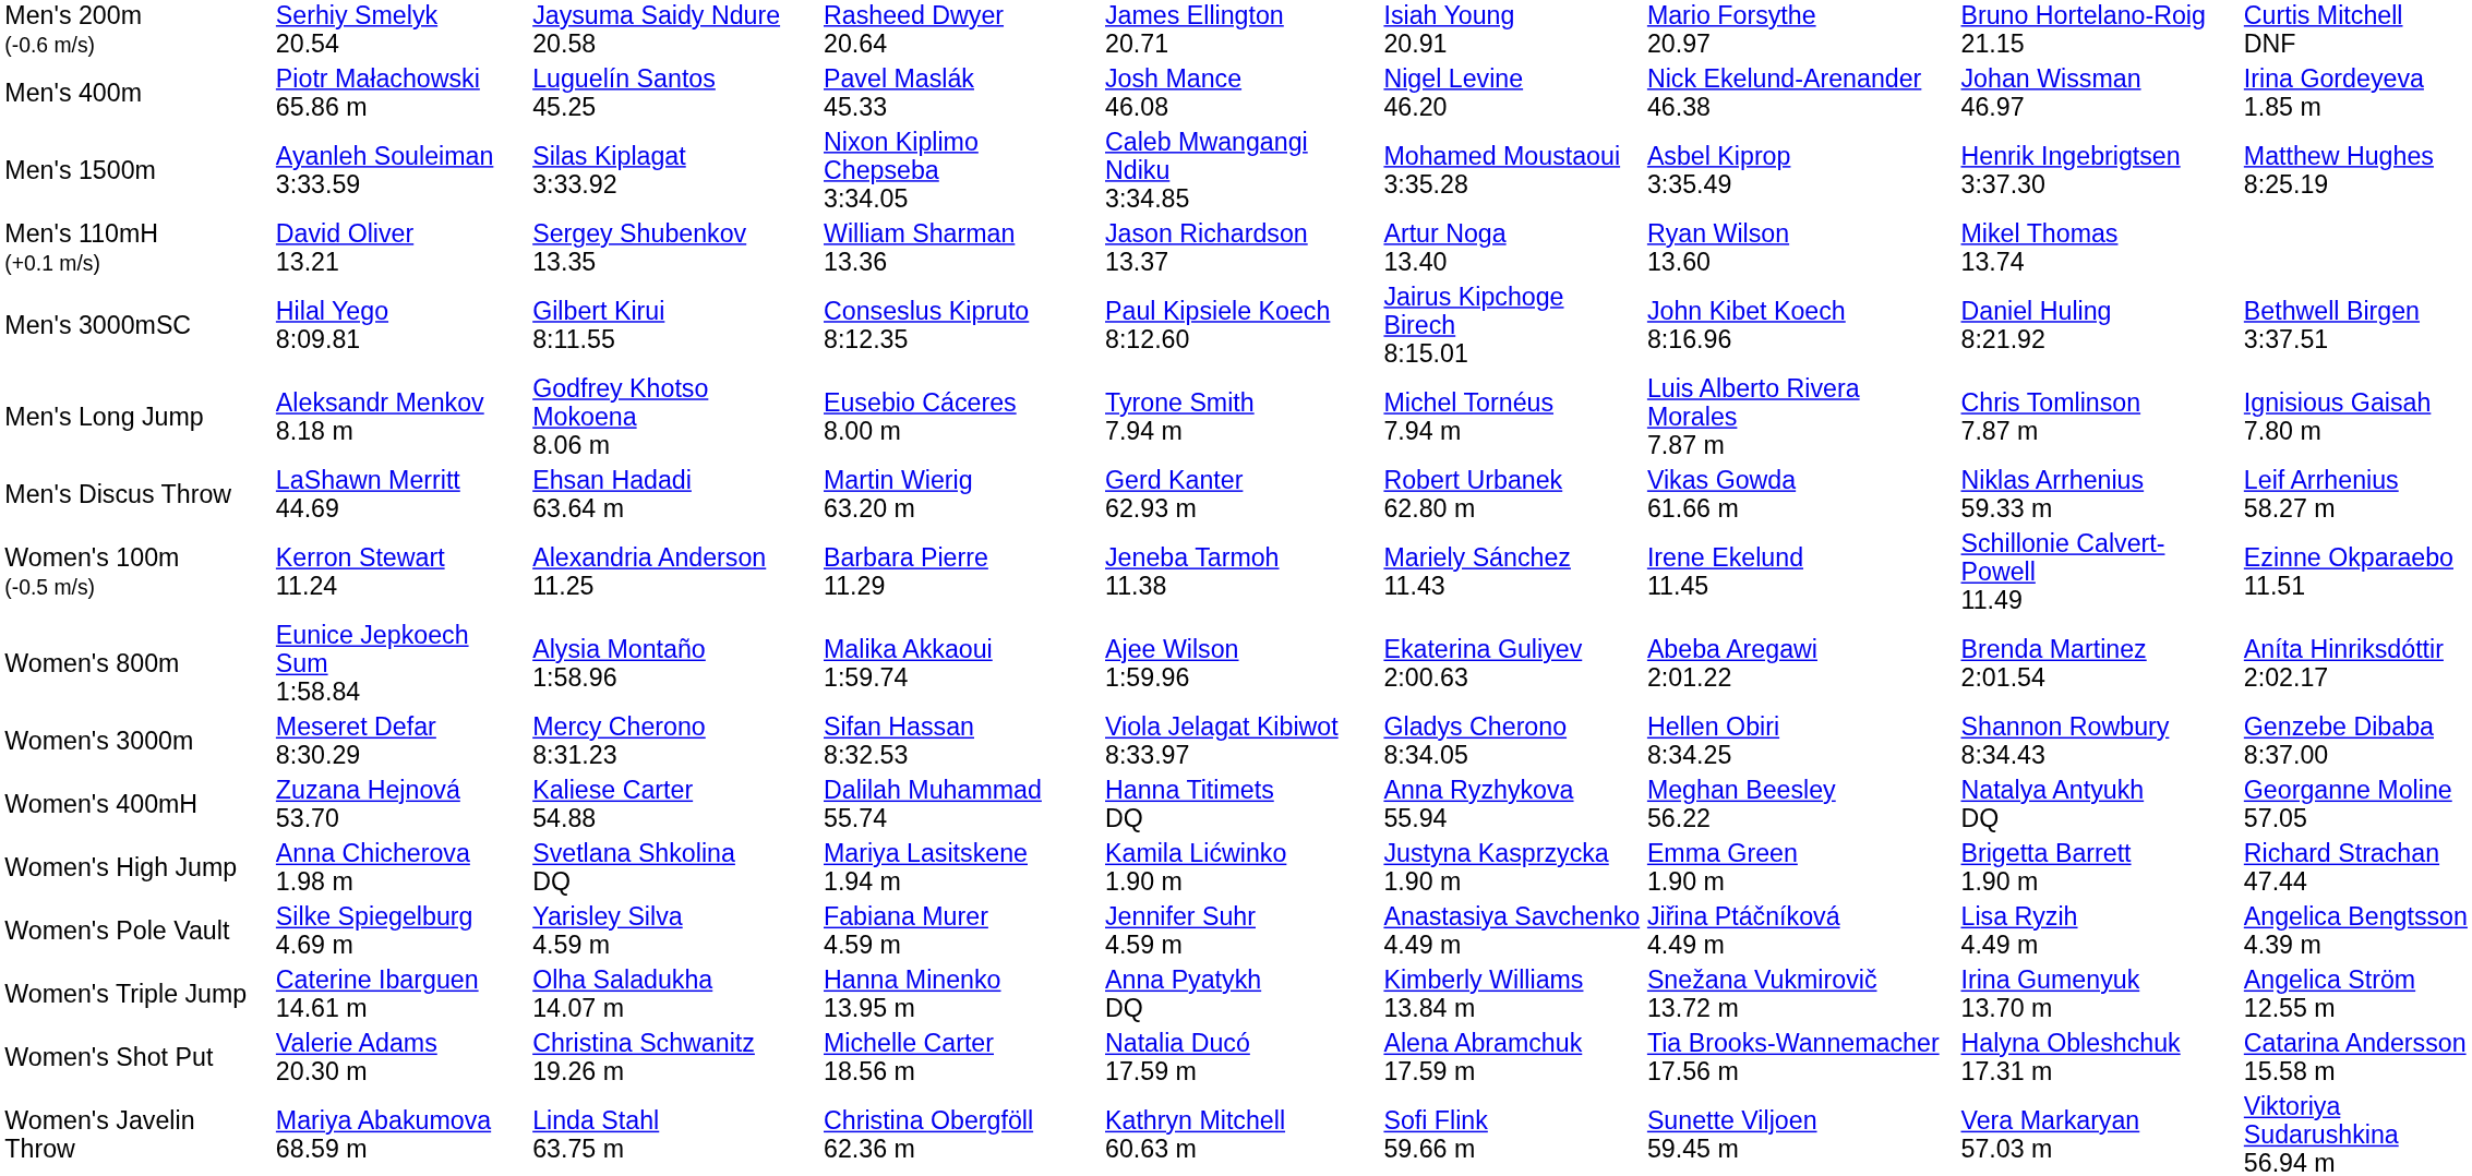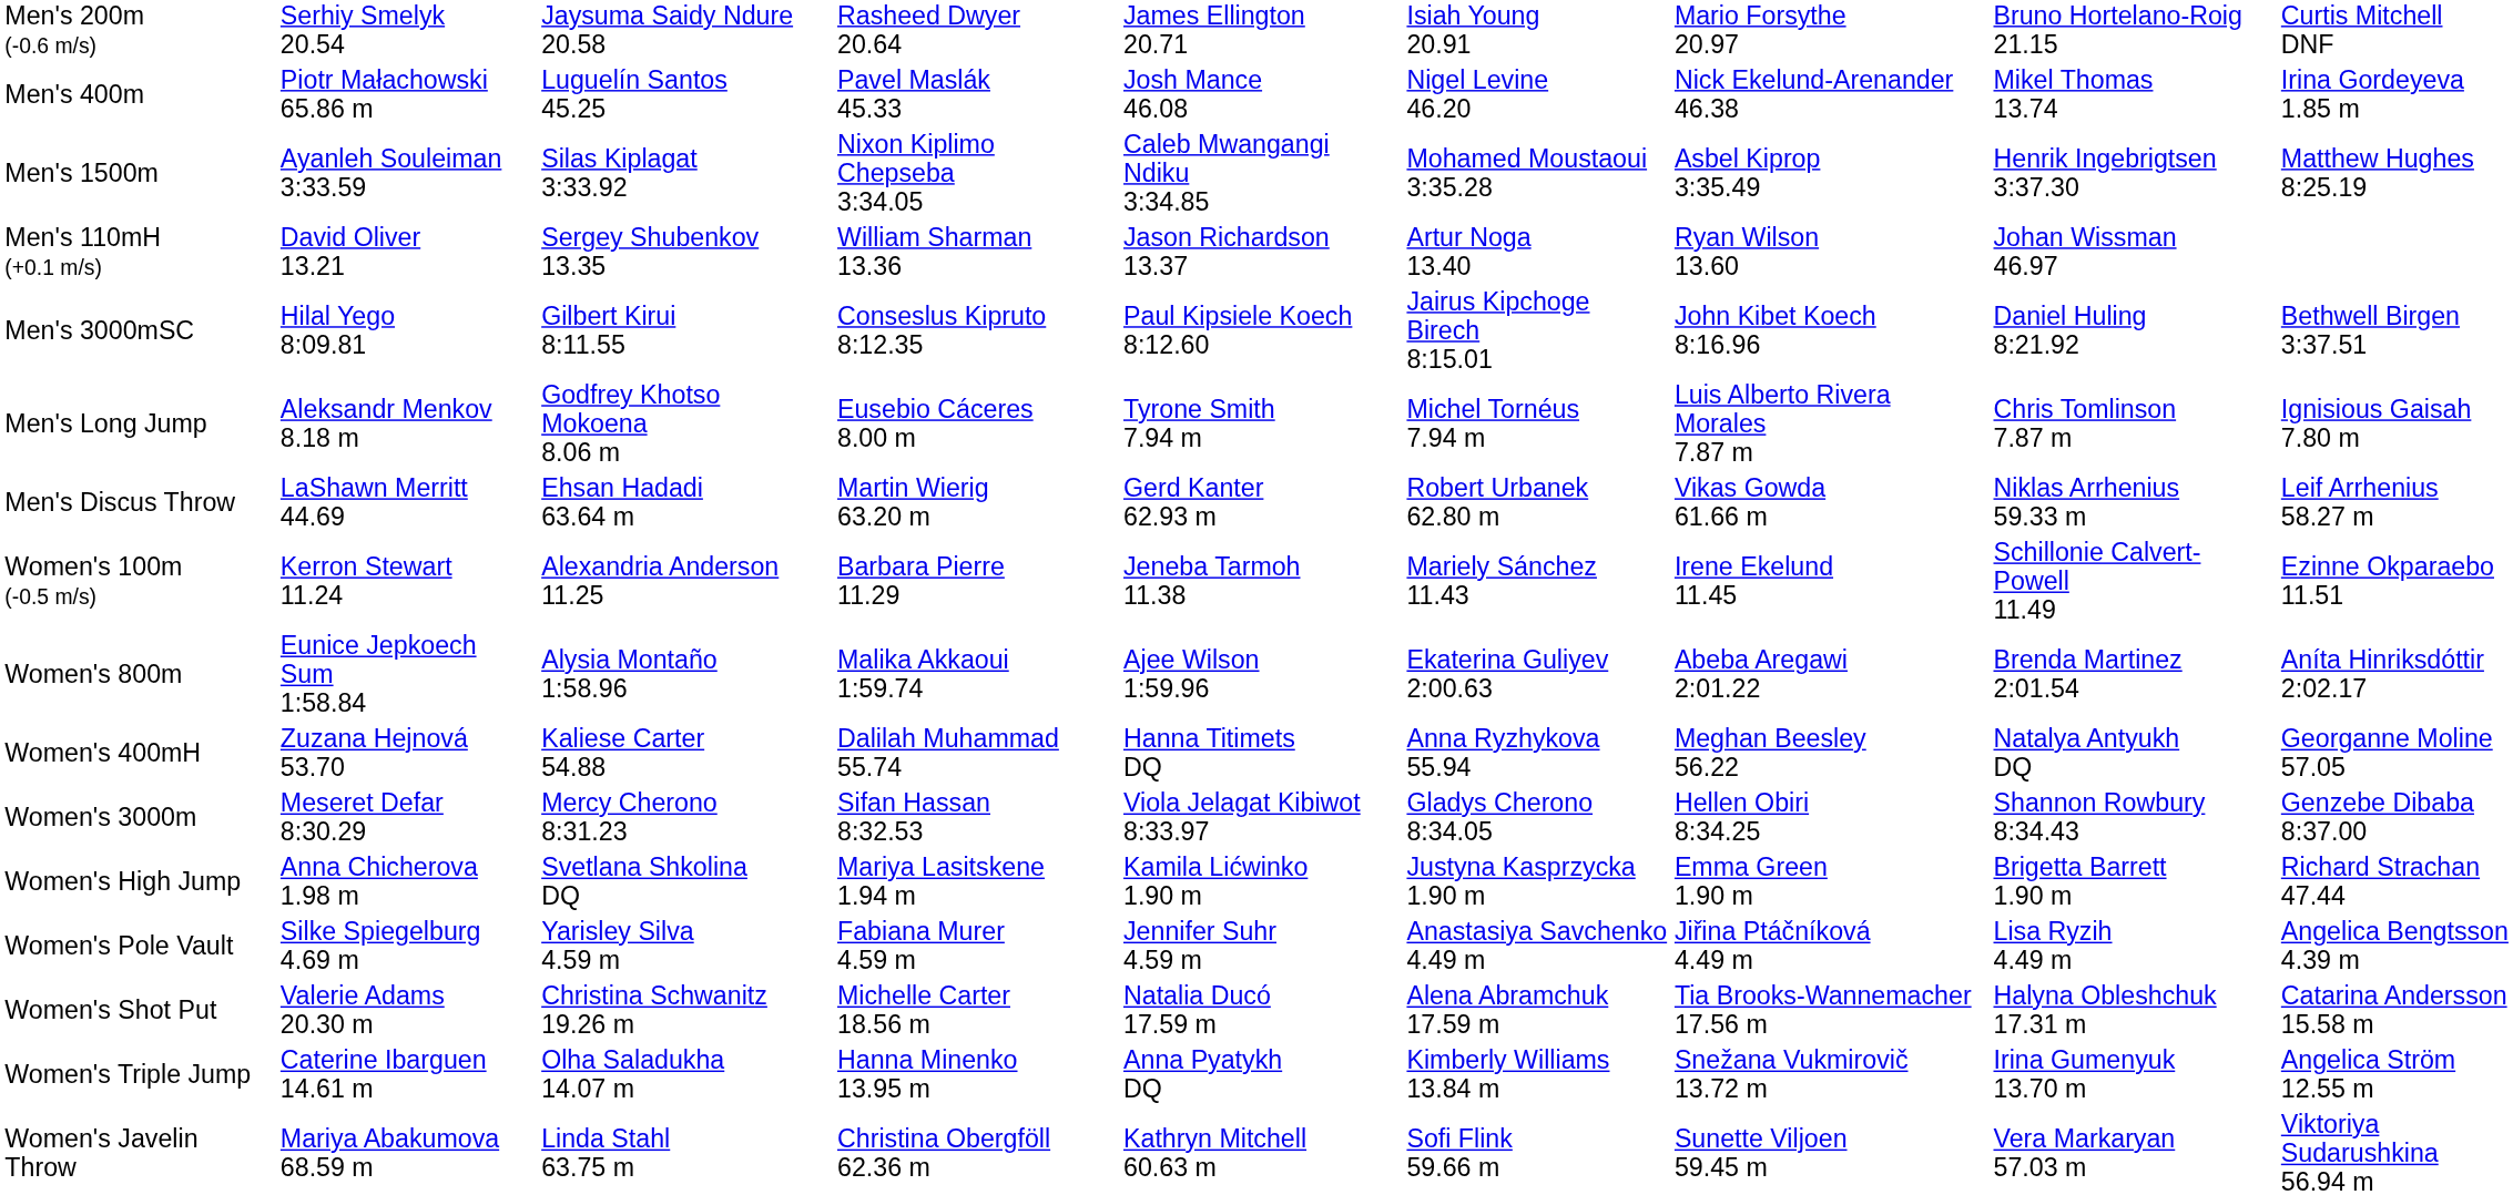 <table>
 <tr>
 <td>Men's 200m<br><small>(-0.6 m/s)</small></td>
 <td><a href='#'>Serhiy Smelyk</a><br>  20.54</td>
 <td><a href='#'>Jaysuma Saidy Ndure</a><br>  20.58</td>
 <td><a href='#'>Rasheed Dwyer</a><br>  20.64</td>
 <td><a href='#'>James Ellington</a><br>  20.71</td>
 <td><a href='#'>Isiah Young</a><br>  20.91</td>
 <td><a href='#'>Mario Forsythe</a><br>  20.97</td>
 <td><a href='#'>Bruno Hortelano-Roig</a><br>  21.15</td>
 <td><a href='#'>Curtis Mitchell</a><br>  DNF</td>
 </tr>
 <tr>
 <td>Men's 400m</td>
 <td><a href='#'>Piotr Małachowski</a><br>  65.86 m</td>
 <td><a href='#'>Luguelín Santos</a><br>  45.25</td>
 <td><a href='#'>Pavel Maslák</a><br>  45.33</td>
 <td><a href='#'>Josh Mance</a><br>  46.08</td>
 <td><a href='#'>Nigel Levine</a><br>  46.20</td>
 <td><a href='#'>Nick Ekelund-Arenander</a><br>  46.38</td>
-<td><a href='#'>Johan Wissman</a><br>  46.97</td>
+<td><a href='#'>Mikel Thomas</a><br>  13.74</td>
 <td><a href='#'>Irina Gordeyeva</a><br>  1.85 m</td>
 </tr>
 <tr>
 <td>Men's 1500m</td>
 <td><a href='#'>Ayanleh Souleiman</a><br>  3:33.59</td>
 <td><a href='#'>Silas Kiplagat</a><br>  3:33.92</td>
 <td><a href='#'>Nixon Kiplimo Chepseba</a><br>  3:34.05</td>
 <td><a href='#'>Caleb Mwangangi Ndiku</a><br>  3:34.85</td>
 <td><a href='#'>Mohamed Moustaoui</a><br>  3:35.28</td>
 <td><a href='#'>Asbel Kiprop</a><br>  3:35.49</td>
 <td><a href='#'>Henrik Ingebrigtsen</a><br>  3:37.30</td>
 <td><a href='#'>Matthew Hughes</a><br>  8:25.19</td>
 </tr>
 <tr>
 <td>Men's 110mH<br><small>(+0.1 m/s)</small></td>
 <td><a href='#'>David Oliver</a><br>  13.21</td>
 <td><a href='#'>Sergey Shubenkov</a><br>  13.35</td>
 <td><a href='#'>William Sharman</a><br>  13.36</td>
 <td><a href='#'>Jason Richardson</a><br>  13.37</td>
 <td><a href='#'>Artur Noga</a><br>  13.40</td>
 <td><a href='#'>Ryan Wilson</a><br>  13.60</td>
-<td><a href='#'>Mikel Thomas</a><br>  13.74</td>
+<td><a href='#'>Johan Wissman</a><br>  46.97</td>
 </tr>
 <tr>
 <td>Men's 3000mSC</td>
 <td><a href='#'>Hilal Yego</a><br>  8:09.81</td>
 <td><a href='#'>Gilbert Kirui</a><br>  8:11.55</td>
 <td><a href='#'>Conseslus Kipruto</a><br>  8:12.35</td>
 <td><a href='#'>Paul Kipsiele Koech</a><br>  8:12.60</td>
 <td><a href='#'>Jairus Kipchoge Birech</a><br>  8:15.01</td>
 <td><a href='#'>John Kibet Koech</a><br>  8:16.96</td>
 <td><a href='#'>Daniel Huling</a><br>  8:21.92</td>
 <td><a href='#'>Bethwell Birgen</a><br>  3:37.51</td>
 </tr>
 <tr>
 <td>Men's Long Jump</td>
 <td><a href='#'>Aleksandr Menkov</a><br>  8.18 m</td>
 <td><a href='#'>Godfrey Khotso Mokoena</a><br>  8.06 m</td>
 <td><a href='#'>Eusebio Cáceres</a><br>  8.00 m</td>
 <td><a href='#'>Tyrone Smith</a><br>  7.94 m</td>
 <td><a href='#'>Michel Tornéus</a><br>  7.94 m</td>
 <td><a href='#'>Luis Alberto Rivera Morales</a><br>  7.87 m</td>
 <td><a href='#'>Chris Tomlinson</a><br>  7.87 m</td>
 <td><a href='#'>Ignisious Gaisah</a><br>  7.80 m</td>
 </tr>
 <tr>
 <td>Men's Discus Throw</td>
 <td><a href='#'>LaShawn Merritt</a><br>  44.69</td>
 <td><a href='#'>Ehsan Hadadi</a><br>  63.64 m</td>
 <td><a href='#'>Martin Wierig</a><br>  63.20 m</td>
 <td><a href='#'>Gerd Kanter</a><br>  62.93 m</td>
 <td><a href='#'>Robert Urbanek</a><br>  62.80 m</td>
 <td><a href='#'>Vikas Gowda</a><br>  61.66 m</td>
 <td><a href='#'>Niklas Arrhenius</a><br>  59.33 m</td>
 <td><a href='#'>Leif Arrhenius</a><br>  58.27 m</td>
 </tr>
 <tr>
 <td>Women's 100m<br><small>(-0.5 m/s)</small></td>
 <td><a href='#'>Kerron Stewart</a><br>  11.24</td>
 <td><a href='#'>Alexandria Anderson</a><br>  11.25</td>
 <td><a href='#'>Barbara Pierre</a><br>  11.29</td>
 <td><a href='#'>Jeneba Tarmoh</a><br>  11.38</td>
 <td><a href='#'>Mariely Sánchez</a><br>  11.43</td>
 <td><a href='#'>Irene Ekelund</a><br>  11.45</td>
 <td><a href='#'>Schillonie Calvert-Powell</a><br>  11.49</td>
 <td><a href='#'>Ezinne Okparaebo</a><br>  11.51</td>
 </tr>
 <tr>
 <td>Women's 800m</td>
 <td><a href='#'>Eunice Jepkoech Sum</a><br>  1:58.84</td>
 <td><a href='#'>Alysia Montaño</a><br>  1:58.96</td>
 <td><a href='#'>Malika Akkaoui</a><br>  1:59.74</td>
 <td><a href='#'>Ajee Wilson</a><br>  1:59.96</td>
 <td><a href='#'>Ekaterina Guliyev</a><br>  2:00.63</td>
 <td><a href='#'>Abeba Aregawi</a><br>  2:01.22</td>
 <td><a href='#'>Brenda Martinez</a><br>  2:01.54</td>
 <td><a href='#'>Aníta Hinriksdóttir</a><br>  2:02.17</td>
 </tr>
 <tr>
+<td>Women's 400mH</td>
+<td><a href='#'>Zuzana Hejnová</a><br>  53.70</td>
+<td><a href='#'>Kaliese Carter</a><br>  54.88</td>
+<td><a href='#'>Dalilah Muhammad</a><br>  55.74</td>
+<td><a href='#'>Hanna Titimets</a><br>  DQ</td>
+<td><a href='#'>Anna Ryzhykova</a><br>  55.94</td>
+<td><a href='#'>Meghan Beesley</a><br>  56.22</td>
+<td><a href='#'>Natalya Antyukh</a><br>  DQ</td>
+<td><a href='#'>Georganne Moline</a><br>  57.05</td>
+</tr>
+<tr>
 <td>Women's 3000m</td>
 <td><a href='#'>Meseret Defar</a><br>  8:30.29</td>
 <td><a href='#'>Mercy Cherono</a><br>  8:31.23</td>
 <td><a href='#'>Sifan Hassan</a><br>  8:32.53</td>
 <td><a href='#'>Viola Jelagat Kibiwot</a><br>  8:33.97</td>
 <td><a href='#'>Gladys Cherono</a><br>  8:34.05</td>
 <td><a href='#'>Hellen Obiri</a><br>  8:34.25</td>
 <td><a href='#'>Shannon Rowbury</a><br>  8:34.43</td>
 <td><a href='#'>Genzebe Dibaba</a><br>  8:37.00</td>
-</tr>
-<tr>
-<td>Women's 400mH</td>
-<td><a href='#'>Zuzana Hejnová</a><br>  53.70</td>
-<td><a href='#'>Kaliese Carter</a><br>  54.88</td>
-<td><a href='#'>Dalilah Muhammad</a><br>  55.74</td>
-<td><a href='#'>Hanna Titimets</a><br>  DQ</td>
-<td><a href='#'>Anna Ryzhykova</a><br>  55.94</td>
-<td><a href='#'>Meghan Beesley</a><br>  56.22</td>
-<td><a href='#'>Natalya Antyukh</a><br>  DQ</td>
-<td><a href='#'>Georganne Moline</a><br>  57.05</td>
 </tr>
 <tr>
 <td>Women's High Jump</td>
 <td><a href='#'>Anna Chicherova</a><br>  1.98 m</td>
 <td><a href='#'>Svetlana Shkolina</a><br>  DQ</td>
 <td><a href='#'>Mariya Lasitskene</a><br>  1.94 m</td>
 <td><a href='#'>Kamila Lićwinko</a><br>  1.90 m</td>
 <td><a href='#'>Justyna Kasprzycka</a><br>  1.90 m</td>
 <td><a href='#'>Emma Green</a><br>  1.90 m</td>
 <td><a href='#'>Brigetta Barrett</a><br>  1.90 m</td>
 <td><a href='#'>Richard Strachan</a><br>  47.44</td>
 </tr>
 <tr>
 <td>Women's Pole Vault</td>
 <td><a href='#'>Silke Spiegelburg</a><br>  4.69 m</td>
 <td><a href='#'>Yarisley Silva</a><br>  4.59 m</td>
 <td><a href='#'>Fabiana Murer</a><br>  4.59 m</td>
 <td><a href='#'>Jennifer Suhr</a><br>  4.59 m</td>
 <td><a href='#'>Anastasiya Savchenko</a><br>  4.49 m</td>
 <td><a href='#'>Jiřina Ptáčníková</a><br>  4.49 m</td>
 <td><a href='#'>Lisa Ryzih</a><br>  4.49 m</td>
 <td><a href='#'>Angelica Bengtsson</a><br>  4.39 m</td>
 </tr>
 <tr>
+<td>Women's Shot Put</td>
+<td><a href='#'>Valerie Adams</a><br>  20.30 m</td>
+<td><a href='#'>Christina Schwanitz</a><br>  19.26 m</td>
+<td><a href='#'>Michelle Carter</a><br>  18.56 m</td>
+<td><a href='#'>Natalia Ducó</a><br>  17.59 m</td>
+<td><a href='#'>Alena Abramchuk</a><br>  17.59 m</td>
+<td><a href='#'>Tia Brooks-Wannemacher</a><br>  17.56 m</td>
+<td><a href='#'>Halyna Obleshchuk</a><br>  17.31 m</td>
+<td><a href='#'>Catarina Andersson</a><br>  15.58 m</td>
+</tr>
+<tr>
 <td>Women's Triple Jump</td>
 <td><a href='#'>Caterine Ibarguen</a><br>  14.61 m</td>
 <td><a href='#'>Olha Saladukha</a><br>  14.07 m</td>
 <td><a href='#'>Hanna Minenko</a><br>  13.95 m</td>
 <td><a href='#'>Anna Pyatykh</a><br>  DQ</td>
 <td><a href='#'>Kimberly Williams</a><br>  13.84 m</td>
 <td><a href='#'>Snežana Vukmirovič</a><br>  13.72 m</td>
 <td><a href='#'>Irina Gumenyuk</a><br>  13.70 m</td>
 <td><a href='#'>Angelica Ström</a><br>  12.55 m</td>
-</tr>
-<tr>
-<td>Women's Shot Put</td>
-<td><a href='#'>Valerie Adams</a><br>  20.30 m</td>
-<td><a href='#'>Christina Schwanitz</a><br>  19.26 m</td>
-<td><a href='#'>Michelle Carter</a><br>  18.56 m</td>
-<td><a href='#'>Natalia Ducó</a><br>  17.59 m</td>
-<td><a href='#'>Alena Abramchuk</a><br>  17.59 m</td>
-<td><a href='#'>Tia Brooks-Wannemacher</a><br>  17.56 m</td>
-<td><a href='#'>Halyna Obleshchuk</a><br>  17.31 m</td>
-<td><a href='#'>Catarina Andersson</a><br>  15.58 m</td>
 </tr>
 <tr>
 <td>Women's Javelin Throw</td>
 <td><a href='#'>Mariya Abakumova</a><br>  68.59 m</td>
 <td><a href='#'>Linda Stahl</a><br>  63.75 m</td>
 <td><a href='#'>Christina Obergföll</a><br>  62.36 m</td>
 <td><a href='#'>Kathryn Mitchell</a><br>  60.63 m</td>
 <td><a href='#'>Sofi Flink</a><br>  59.66 m</td>
 <td><a href='#'>Sunette Viljoen</a><br>  59.45 m</td>
 <td><a href='#'>Vera Markaryan</a><br>  57.03 m</td>
 <td><a href='#'>Viktoriya Sudarushkina</a><br>  56.94 m</td>
 </tr>
 </table>
